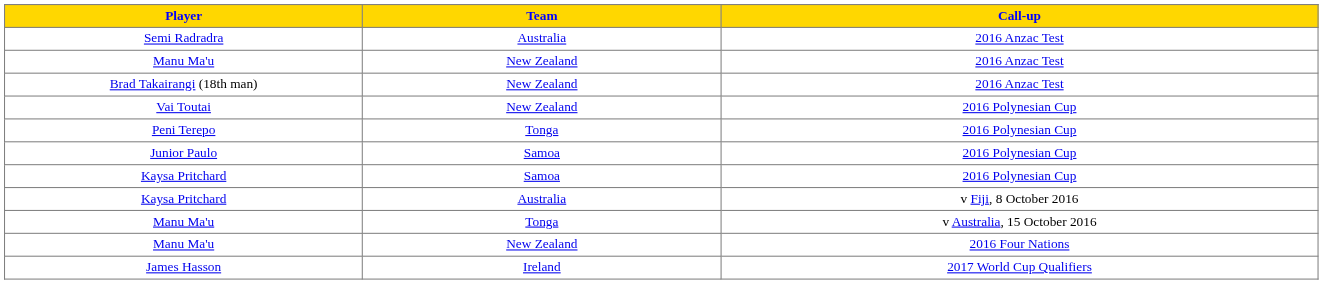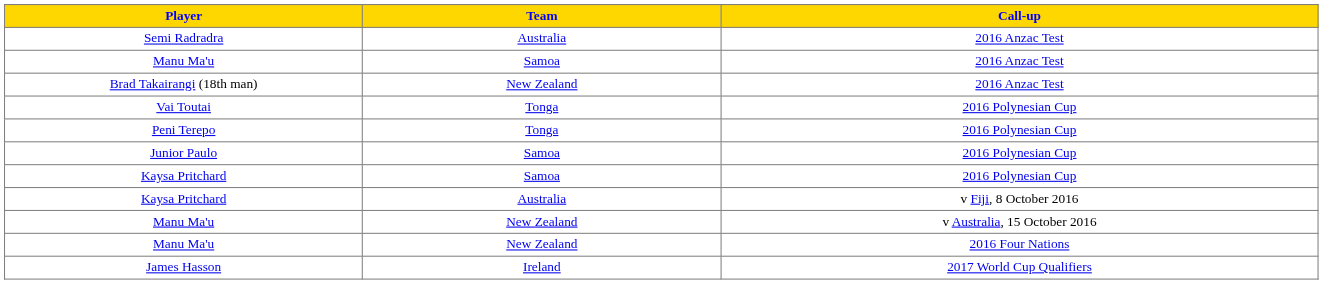 <table border="1" cellpadding="3" cellspacing="0" style="border-collapse:collapse; font-size:80%; text-align:center; width:100%;">
 <tr style="background:#bdb76b;">
 </tr>
 <tr bgcolor=#bdb76b>
 <th style="background:gold; color:blue; text-align:center; width:15%;">Player</th>
 <th style="background:gold; color:blue; text-align:center; width:15%;">Team</th>
 <th style="background:gold; color:blue; text-align:center; width:25%;">Call-up</th>
 </tr>
 <tr>
 <td><a href='#'>Semi Radradra</a></td>
 <td> <a href='#'>Australia</a></td>
 <td><a href='#'>2016 Anzac Test</a></td>
 </tr>
 <tr>
 <td><a href='#'>Manu Ma'u</a></td>
-<td> <a href='#'>New Zealand</a></td>
+<td> <a href='#'>Samoa</a></td>
 <td><a href='#'>2016 Anzac Test</a></td>
 </tr>
 <tr>
 <td><a href='#'>Brad Takairangi</a> (18th man)</td>
 <td> <a href='#'>New Zealand</a></td>
 <td><a href='#'>2016 Anzac Test</a></td>
 </tr>
 <tr>
 <td><a href='#'>Vai Toutai</a></td>
-<td> <a href='#'>New Zealand</a></td>
+<td> <a href='#'>Tonga</a></td>
 <td><a href='#'>2016 Polynesian Cup</a></td>
 </tr>
 <tr>
 <td><a href='#'>Peni Terepo</a></td>
 <td> <a href='#'>Tonga</a></td>
 <td><a href='#'>2016 Polynesian Cup</a></td>
 </tr>
 <tr>
 <td><a href='#'>Junior Paulo</a></td>
 <td> <a href='#'>Samoa</a></td>
 <td><a href='#'>2016 Polynesian Cup</a></td>
 </tr>
 <tr>
 <td><a href='#'>Kaysa Pritchard</a></td>
 <td> <a href='#'>Samoa</a></td>
 <td><a href='#'>2016 Polynesian Cup</a></td>
 </tr>
 <tr>
 <td><a href='#'>Kaysa Pritchard</a></td>
 <td> <a href='#'>Australia</a></td>
 <td>v  <a href='#'>Fiji</a>, 8 October 2016</td>
 </tr>
 <tr>
 <td><a href='#'>Manu Ma'u</a></td>
-<td> <a href='#'>Tonga</a></td>
+<td> <a href='#'>New Zealand</a></td>
 <td>v  <a href='#'>Australia</a>, 15 October 2016</td>
 </tr>
 <tr>
 <td><a href='#'>Manu Ma'u</a></td>
 <td> <a href='#'>New Zealand</a></td>
 <td><a href='#'>2016 Four Nations</a></td>
 </tr>
 <tr>
 <td><a href='#'>James Hasson</a></td>
 <td> <a href='#'>Ireland</a></td>
 <td><a href='#'>2017 World Cup Qualifiers</a></td>
 </tr>
 </table>
